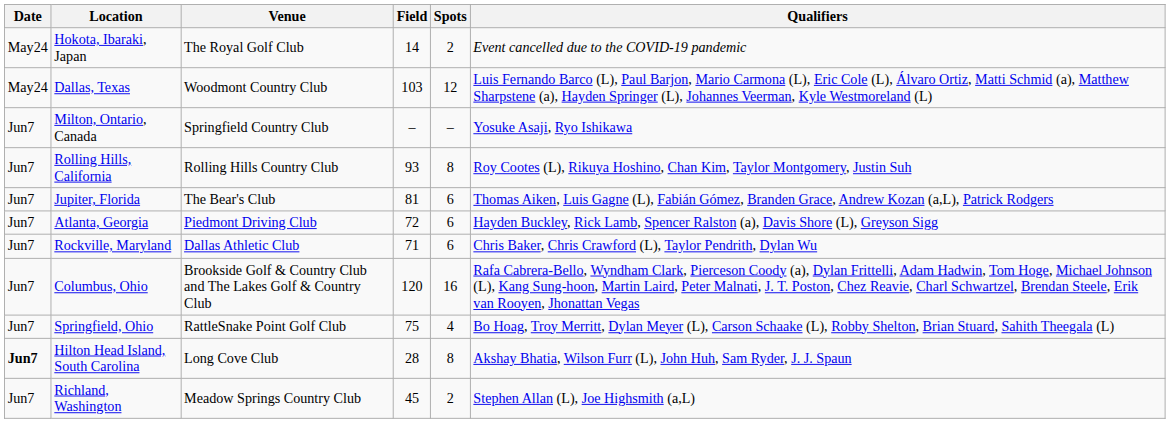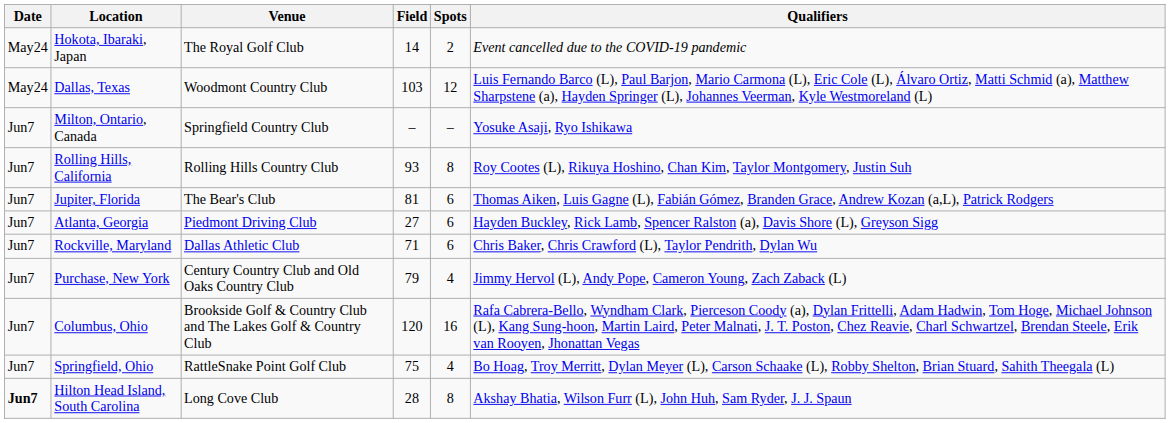 <table class=wikitable style=font-size:95%>
 <tr>
 <th>Date</th>
 <th>Location</th>
 <th>Venue</th>
 <th align=center>Field</th>
 <th align=center>Spots</th>
 <th>Qualifiers</th>
 </tr>
 <tr>
 <td>May24</td>
 <td><a href='#'>Hokota, Ibaraki</a>, Japan</td>
 <td>The Royal Golf Club</td>
 <td align=center>14</td>
 <td align=center>2</td>
 <td><em>Event cancelled due to the COVID-19 pandemic</em></td>
 </tr>
 <tr>
 <td>May24</td>
 <td><a href='#'>Dallas, Texas</a></td>
 <td>Woodmont Country Club</td>
 <td align=center>103</td>
 <td align=center>12</td>
 <td><a href='#'>Luis Fernando Barco</a> (L), <a href='#'>Paul Barjon</a>, <a href='#'>Mario Carmona</a> (L), <a href='#'>Eric Cole</a> (L), <a href='#'>Álvaro Ortiz</a>, <a href='#'>Matti Schmid</a> (a), <a href='#'>Matthew Sharpstene</a> (a), <a href='#'>Hayden Springer</a> (L), <a href='#'>Johannes Veerman</a>, <a href='#'>Kyle Westmoreland</a> (L)</td>
 </tr>
 <tr>
 <td>Jun7</td>
 <td><a href='#'>Milton, Ontario</a>, Canada</td>
 <td>Springfield Country Club</td>
 <td align=center>–</td>
 <td align=center>–</td>
 <td><a href='#'>Yosuke Asaji</a>, <a href='#'>Ryo Ishikawa</a></td>
 </tr>
 <tr>
 <td>Jun7</td>
 <td><a href='#'>Rolling Hills, California</a></td>
 <td>Rolling Hills Country Club</td>
 <td align=center>93</td>
 <td align=center>8</td>
 <td><a href='#'>Roy Cootes</a> (L), <a href='#'>Rikuya Hoshino</a>, <a href='#'>Chan Kim</a>, <a href='#'>Taylor Montgomery</a>, <a href='#'>Justin Suh</a></td>
 </tr>
 <tr>
 <td>Jun7</td>
 <td><a href='#'>Jupiter, Florida</a></td>
 <td>The Bear's Club</td>
 <td align=center>81</td>
 <td align=center>6</td>
 <td><a href='#'>Thomas Aiken</a>, <a href='#'>Luis Gagne</a> (L), <a href='#'>Fabián Gómez</a>, <a href='#'>Branden Grace</a>, <a href='#'>Andrew Kozan</a> (a,L), <a href='#'>Patrick Rodgers</a></td>
 </tr>
 <tr>
 <td>Jun7</td>
 <td><a href='#'>Atlanta, Georgia</a></td>
 <td><a href='#'>Piedmont Driving Club</a></td>
-<td align=center>72</td>
+<td align=center>27</td>
 <td align=center>6</td>
 <td><a href='#'>Hayden Buckley</a>, <a href='#'>Rick Lamb</a>, <a href='#'>Spencer Ralston</a> (a), <a href='#'>Davis Shore</a> (L), <a href='#'>Greyson Sigg</a></td>
 </tr>
 <tr>
 <td>Jun7</td>
 <td><a href='#'>Rockville, Maryland</a></td>
 <td><a href='#'>Dallas Athletic Club</a></td>
 <td align=center>71</td>
 <td align=center>6</td>
 <td><a href='#'>Chris Baker</a>, <a href='#'>Chris Crawford</a> (L), <a href='#'>Taylor Pendrith</a>, <a href='#'>Dylan Wu</a></td>
+</tr>
+<tr>
+<td>Jun7</td>
+<td><a href='#'>Purchase, New York</a></td>
+<td>Century Country Club and Old Oaks Country Club</td>
+<td align=center>79</td>
+<td align=center>4</td>
+<td><a href='#'>Jimmy Hervol</a> (L), <a href='#'>Andy Pope</a>, <a href='#'>Cameron Young</a>, <a href='#'>Zach Zaback</a> (L)</td>
 </tr>
 <tr>
 <td>Jun7</td>
 <td><a href='#'>Columbus, Ohio</a></td>
 <td>Brookside Golf & Country Club and The Lakes Golf & Country Club</td>
 <td align=center>120</td>
 <td align=center>16</td>
 <td><a href='#'>Rafa Cabrera-Bello</a>, <a href='#'>Wyndham Clark</a>, <a href='#'>Pierceson Coody</a> (a), <a href='#'>Dylan Frittelli</a>, <a href='#'>Adam Hadwin</a>, <a href='#'>Tom Hoge</a>, <a href='#'>Michael Johnson</a> (L), <a href='#'>Kang Sung-hoon</a>, <a href='#'>Martin Laird</a>, <a href='#'>Peter Malnati</a>, <a href='#'>J. T. Poston</a>, <a href='#'>Chez Reavie</a>, <a href='#'>Charl Schwartzel</a>, <a href='#'>Brendan Steele</a>, <a href='#'>Erik van Rooyen</a>, <a href='#'>Jhonattan Vegas</a></td>
 </tr>
 <tr>
 <td>Jun7</td>
 <td><a href='#'>Springfield, Ohio</a></td>
 <td>RattleSnake Point Golf Club</td>
 <td align=center>75</td>
 <td align=center>4</td>
 <td><a href='#'>Bo Hoag</a>, <a href='#'>Troy Merritt</a>, <a href='#'>Dylan Meyer</a> (L), <a href='#'>Carson Schaake</a> (L), <a href='#'>Robby Shelton</a>, <a href='#'>Brian Stuard</a>, <a href='#'>Sahith Theegala</a> (L)</td>
 </tr>
 <tr>
 <td><strong>Jun7</strong></td>
 <td><a href='#'>Hilton Head Island, South Carolina</a></td>
 <td>Long Cove Club</td>
 <td align=center>28</td>
 <td align=center>8</td>
 <td><a href='#'>Akshay Bhatia</a>, <a href='#'>Wilson Furr</a> (L), <a href='#'>John Huh</a>, <a href='#'>Sam Ryder</a>, <a href='#'>J. J. Spaun</a></td>
 </tr>
-<tr>
-<td>Jun7</td>
-<td><a href='#'>Richland, Washington</a></td>
-<td>Meadow Springs Country Club</td>
-<td align=center>45</td>
-<td align=center>2</td>
-<td><a href='#'>Stephen Allan</a> (L), <a href='#'>Joe Highsmith</a> (a,L)</td>
-</tr>
 </table>
